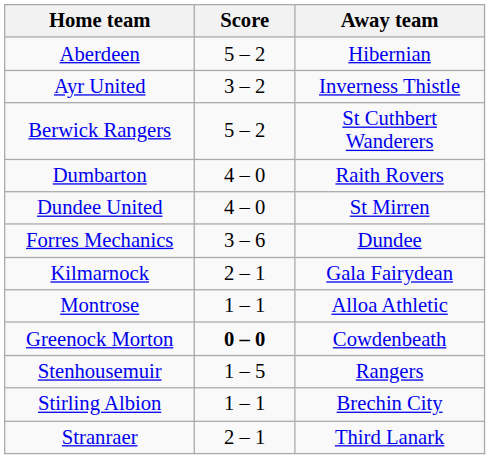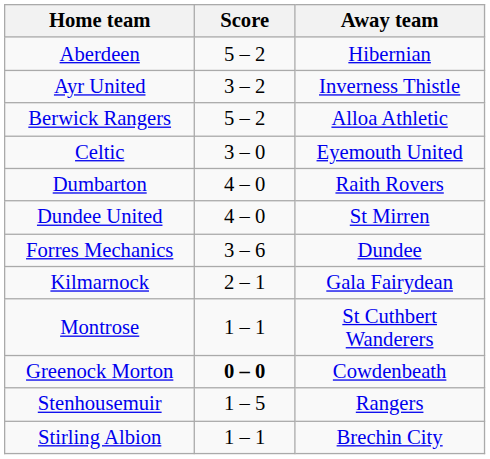 <table class="wikitable" style="text-align: center">
 <tr>
 <th width=140>Home team</th>
 <th width=70>Score</th>
 <th width=140>Away team</th>
 </tr>
 <tr>
 <td><a href='#'>Aberdeen</a></td>
 <td>5 – 2</td>
 <td><a href='#'>Hibernian</a></td>
 </tr>
 <tr>
 <td><a href='#'>Ayr United</a></td>
 <td>3 – 2</td>
 <td><a href='#'>Inverness Thistle</a></td>
 </tr>
 <tr>
 <td><a href='#'>Berwick Rangers</a></td>
 <td>5 – 2</td>
-<td><a href='#'>St Cuthbert Wanderers</a></td>
+<td><a href='#'>Alloa Athletic</a></td>
+</tr>
+<tr>
+<td><a href='#'>Celtic</a></td>
+<td>3 – 0</td>
+<td><a href='#'>Eyemouth United</a></td>
 </tr>
 <tr>
 <td><a href='#'>Dumbarton</a></td>
 <td>4 – 0</td>
 <td><a href='#'>Raith Rovers</a></td>
 </tr>
 <tr>
 <td><a href='#'>Dundee United</a></td>
 <td>4 – 0</td>
 <td><a href='#'>St Mirren</a></td>
 </tr>
 <tr>
 <td><a href='#'>Forres Mechanics</a></td>
 <td>3 – 6</td>
 <td><a href='#'>Dundee</a></td>
 </tr>
 <tr>
 <td><a href='#'>Kilmarnock</a></td>
 <td>2 – 1</td>
 <td><a href='#'>Gala Fairydean</a></td>
 </tr>
 <tr>
 <td><a href='#'>Montrose</a></td>
 <td>1 – 1</td>
-<td><a href='#'>Alloa Athletic</a></td>
+<td><a href='#'>St Cuthbert Wanderers</a></td>
 </tr>
 <tr>
 <td><a href='#'>Greenock Morton</a></td>
 <td><strong>0 – 0</strong></td>
 <td><a href='#'>Cowdenbeath</a></td>
 </tr>
 <tr>
 <td><a href='#'>Stenhousemuir</a></td>
 <td>1 – 5</td>
 <td><a href='#'>Rangers</a></td>
 </tr>
 <tr>
 <td><a href='#'>Stirling Albion</a></td>
 <td>1 – 1</td>
 <td><a href='#'>Brechin City</a></td>
 </tr>
-<tr>
-<td><a href='#'>Stranraer</a></td>
-<td>2 – 1</td>
-<td><a href='#'>Third Lanark</a></td>
-</tr>
 </table>
